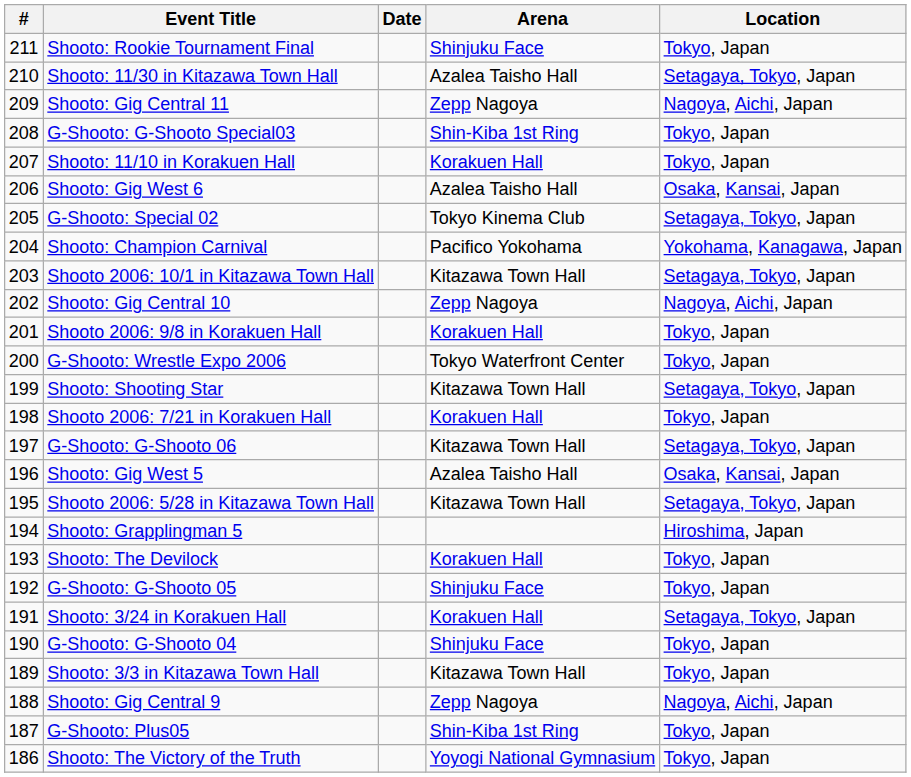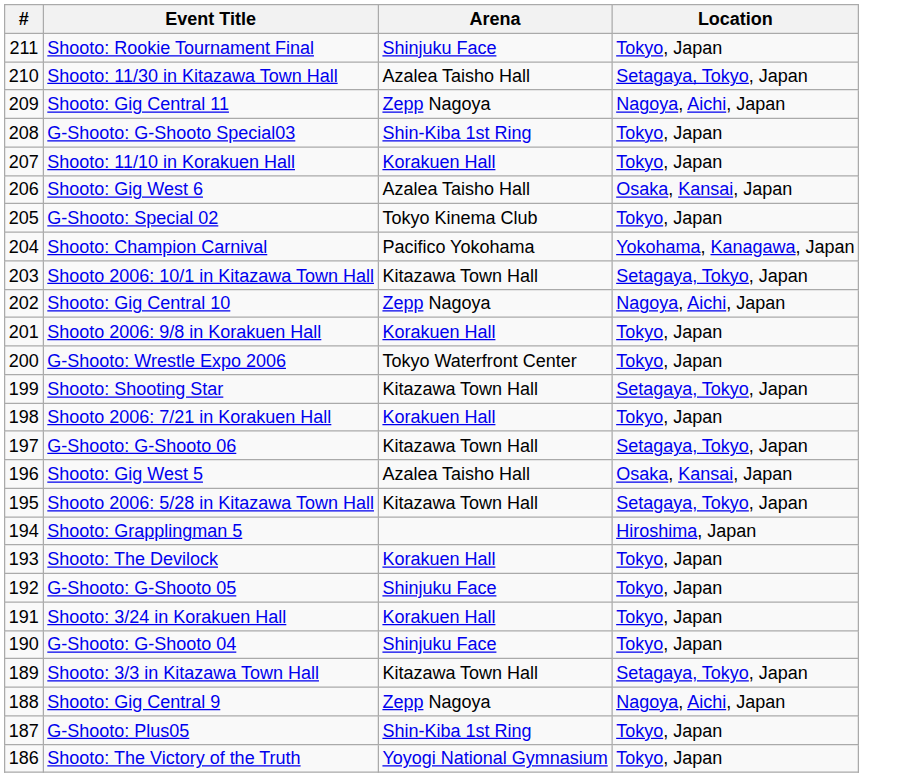 <table class="sortable wikitable succession-box" style="font-size:90%;">
 <tr>
 <th scope="col">#</th>
 <th scope="col">Event Title</th>
-<th scope="col">Date</th>
 <th scope="col">Arena</th>
 <th scope="col">Location</th>
 </tr>
 <tr>
 <td align=center>211</td>
 <td><a href='#'>Shooto: Rookie Tournament Final</a></td>
-<td></td>
 <td><a href='#'>Shinjuku Face</a></td>
 <td><a href='#'>Tokyo</a>, Japan</td>
 </tr>
 <tr>
 <td align=center>210</td>
 <td><a href='#'>Shooto: 11/30 in Kitazawa Town Hall</a></td>
-<td></td>
 <td>Azalea Taisho Hall</td>
 <td><a href='#'>Setagaya, Tokyo</a>, Japan</td>
 </tr>
 <tr>
 <td align=center>209</td>
 <td><a href='#'>Shooto: Gig Central 11</a></td>
-<td></td>
 <td><a href='#'>Zepp</a> Nagoya</td>
 <td><a href='#'>Nagoya</a>, <a href='#'>Aichi</a>, Japan</td>
 </tr>
 <tr>
 <td align=center>208</td>
 <td><a href='#'>G-Shooto: G-Shooto Special03</a></td>
-<td></td>
 <td><a href='#'>Shin-Kiba 1st Ring</a></td>
 <td><a href='#'>Tokyo</a>, Japan</td>
 </tr>
 <tr>
 <td align=center>207</td>
 <td><a href='#'>Shooto: 11/10 in Korakuen Hall</a></td>
-<td></td>
 <td><a href='#'>Korakuen Hall</a></td>
 <td><a href='#'>Tokyo</a>, Japan</td>
 </tr>
 <tr>
 <td align=center>206</td>
 <td><a href='#'>Shooto: Gig West 6</a></td>
-<td></td>
 <td>Azalea Taisho Hall</td>
 <td><a href='#'>Osaka</a>, <a href='#'>Kansai</a>, Japan</td>
 </tr>
 <tr>
 <td align=center>205</td>
 <td><a href='#'>G-Shooto: Special 02</a></td>
-<td></td>
 <td>Tokyo Kinema Club</td>
-<td><a href='#'>Setagaya, Tokyo</a>, Japan</td>
+<td><a href='#'>Tokyo</a>, Japan</td>
 </tr>
 <tr>
 <td align=center>204</td>
 <td><a href='#'>Shooto: Champion Carnival</a></td>
-<td></td>
 <td>Pacifico Yokohama</td>
 <td><a href='#'>Yokohama</a>, <a href='#'>Kanagawa</a>, Japan</td>
 </tr>
 <tr>
 <td align=center>203</td>
 <td><a href='#'>Shooto 2006: 10/1 in Kitazawa Town Hall</a></td>
-<td></td>
 <td>Kitazawa Town Hall</td>
 <td><a href='#'>Setagaya, Tokyo</a>, Japan</td>
 </tr>
 <tr>
 <td align=center>202</td>
 <td><a href='#'>Shooto: Gig Central 10</a></td>
-<td></td>
 <td><a href='#'>Zepp</a> Nagoya</td>
 <td><a href='#'>Nagoya</a>, <a href='#'>Aichi</a>, Japan</td>
 </tr>
 <tr>
 <td align=center>201</td>
 <td><a href='#'>Shooto 2006: 9/8 in Korakuen Hall</a></td>
-<td></td>
 <td><a href='#'>Korakuen Hall</a></td>
 <td><a href='#'>Tokyo</a>, Japan</td>
 </tr>
 <tr>
 <td align=center>200</td>
 <td><a href='#'>G-Shooto: Wrestle Expo 2006</a></td>
-<td></td>
 <td>Tokyo Waterfront Center</td>
 <td><a href='#'>Tokyo</a>, Japan</td>
 </tr>
 <tr>
 <td align=center>199</td>
 <td><a href='#'>Shooto: Shooting Star</a></td>
-<td></td>
 <td>Kitazawa Town Hall</td>
 <td><a href='#'>Setagaya, Tokyo</a>, Japan</td>
 </tr>
 <tr>
 <td align=center>198</td>
 <td><a href='#'>Shooto 2006: 7/21 in Korakuen Hall</a></td>
-<td></td>
 <td><a href='#'>Korakuen Hall</a></td>
 <td><a href='#'>Tokyo</a>, Japan</td>
 </tr>
 <tr>
 <td align=center>197</td>
 <td><a href='#'>G-Shooto: G-Shooto 06</a></td>
-<td></td>
 <td>Kitazawa Town Hall</td>
 <td><a href='#'>Setagaya, Tokyo</a>, Japan</td>
 </tr>
 <tr>
 <td align=center>196</td>
 <td><a href='#'>Shooto: Gig West 5</a></td>
-<td></td>
 <td>Azalea Taisho Hall</td>
 <td><a href='#'>Osaka</a>, <a href='#'>Kansai</a>, Japan</td>
 </tr>
 <tr>
 <td align=center>195</td>
 <td><a href='#'>Shooto 2006: 5/28 in Kitazawa Town Hall</a></td>
-<td></td>
 <td>Kitazawa Town Hall</td>
 <td><a href='#'>Setagaya, Tokyo</a>, Japan</td>
 </tr>
 <tr>
 <td align=center>194</td>
 <td><a href='#'>Shooto: Grapplingman 5</a></td>
 <td></td>
-<td></td>
 <td><a href='#'>Hiroshima</a>, Japan</td>
 </tr>
 <tr>
 <td align=center>193</td>
 <td><a href='#'>Shooto: The Devilock</a></td>
-<td></td>
 <td><a href='#'>Korakuen Hall</a></td>
 <td><a href='#'>Tokyo</a>, Japan</td>
 </tr>
 <tr>
 <td align=center>192</td>
 <td><a href='#'>G-Shooto: G-Shooto 05</a></td>
-<td></td>
 <td><a href='#'>Shinjuku Face</a></td>
 <td><a href='#'>Tokyo</a>, Japan</td>
 </tr>
 <tr>
 <td align=center>191</td>
 <td><a href='#'>Shooto: 3/24 in Korakuen Hall</a></td>
-<td></td>
 <td><a href='#'>Korakuen Hall</a></td>
-<td><a href='#'>Setagaya, Tokyo</a>, Japan</td>
+<td><a href='#'>Tokyo</a>, Japan</td>
 </tr>
 <tr>
 <td align=center>190</td>
 <td><a href='#'>G-Shooto: G-Shooto 04</a></td>
-<td></td>
 <td><a href='#'>Shinjuku Face</a></td>
 <td><a href='#'>Tokyo</a>, Japan</td>
 </tr>
 <tr>
 <td align=center>189</td>
 <td><a href='#'>Shooto: 3/3 in Kitazawa Town Hall</a></td>
-<td></td>
 <td>Kitazawa Town Hall</td>
-<td><a href='#'>Tokyo</a>, Japan</td>
+<td><a href='#'>Setagaya, Tokyo</a>, Japan</td>
 </tr>
 <tr>
 <td align=center>188</td>
 <td><a href='#'>Shooto: Gig Central 9</a></td>
-<td></td>
 <td><a href='#'>Zepp</a> Nagoya</td>
 <td><a href='#'>Nagoya</a>, <a href='#'>Aichi</a>, Japan</td>
 </tr>
 <tr>
 <td align=center>187</td>
 <td><a href='#'>G-Shooto: Plus05</a></td>
-<td></td>
 <td><a href='#'>Shin-Kiba 1st Ring</a></td>
 <td><a href='#'>Tokyo</a>, Japan</td>
 </tr>
 <tr>
 <td align=center>186</td>
 <td><a href='#'>Shooto: The Victory of the Truth</a></td>
-<td></td>
 <td><a href='#'>Yoyogi National Gymnasium</a></td>
 <td><a href='#'>Tokyo</a>, Japan</td>
 </tr>
 </table>
